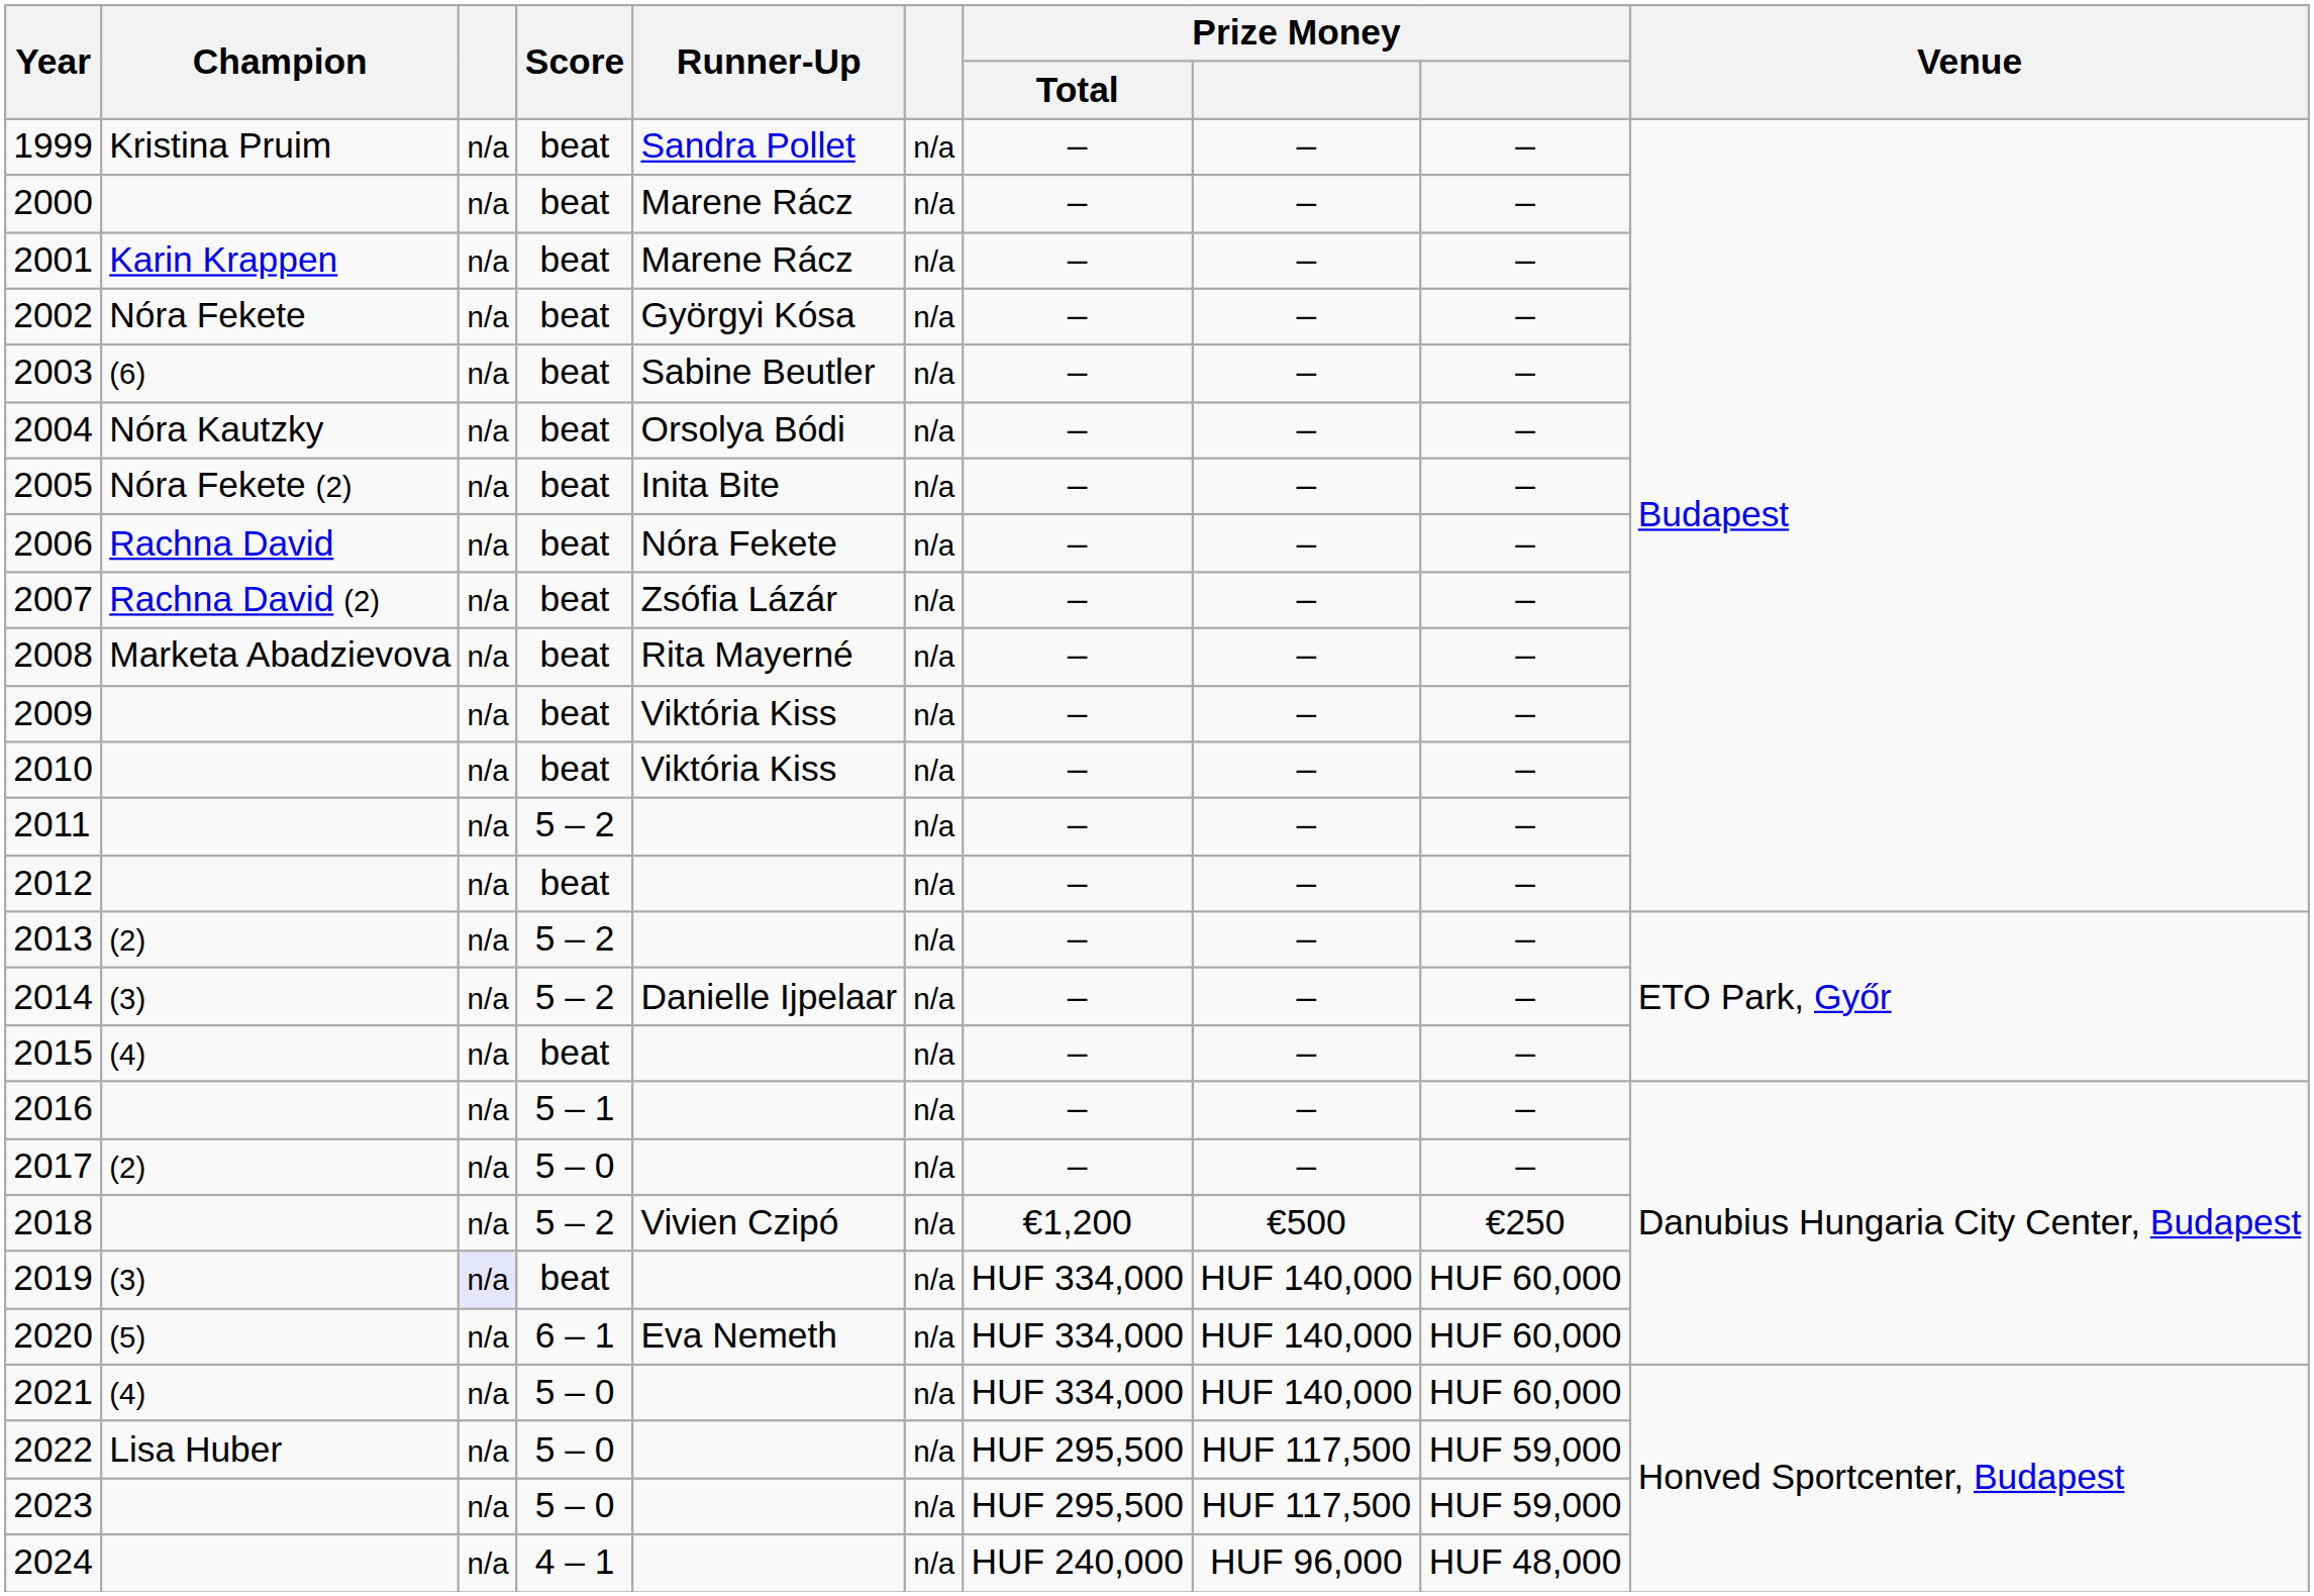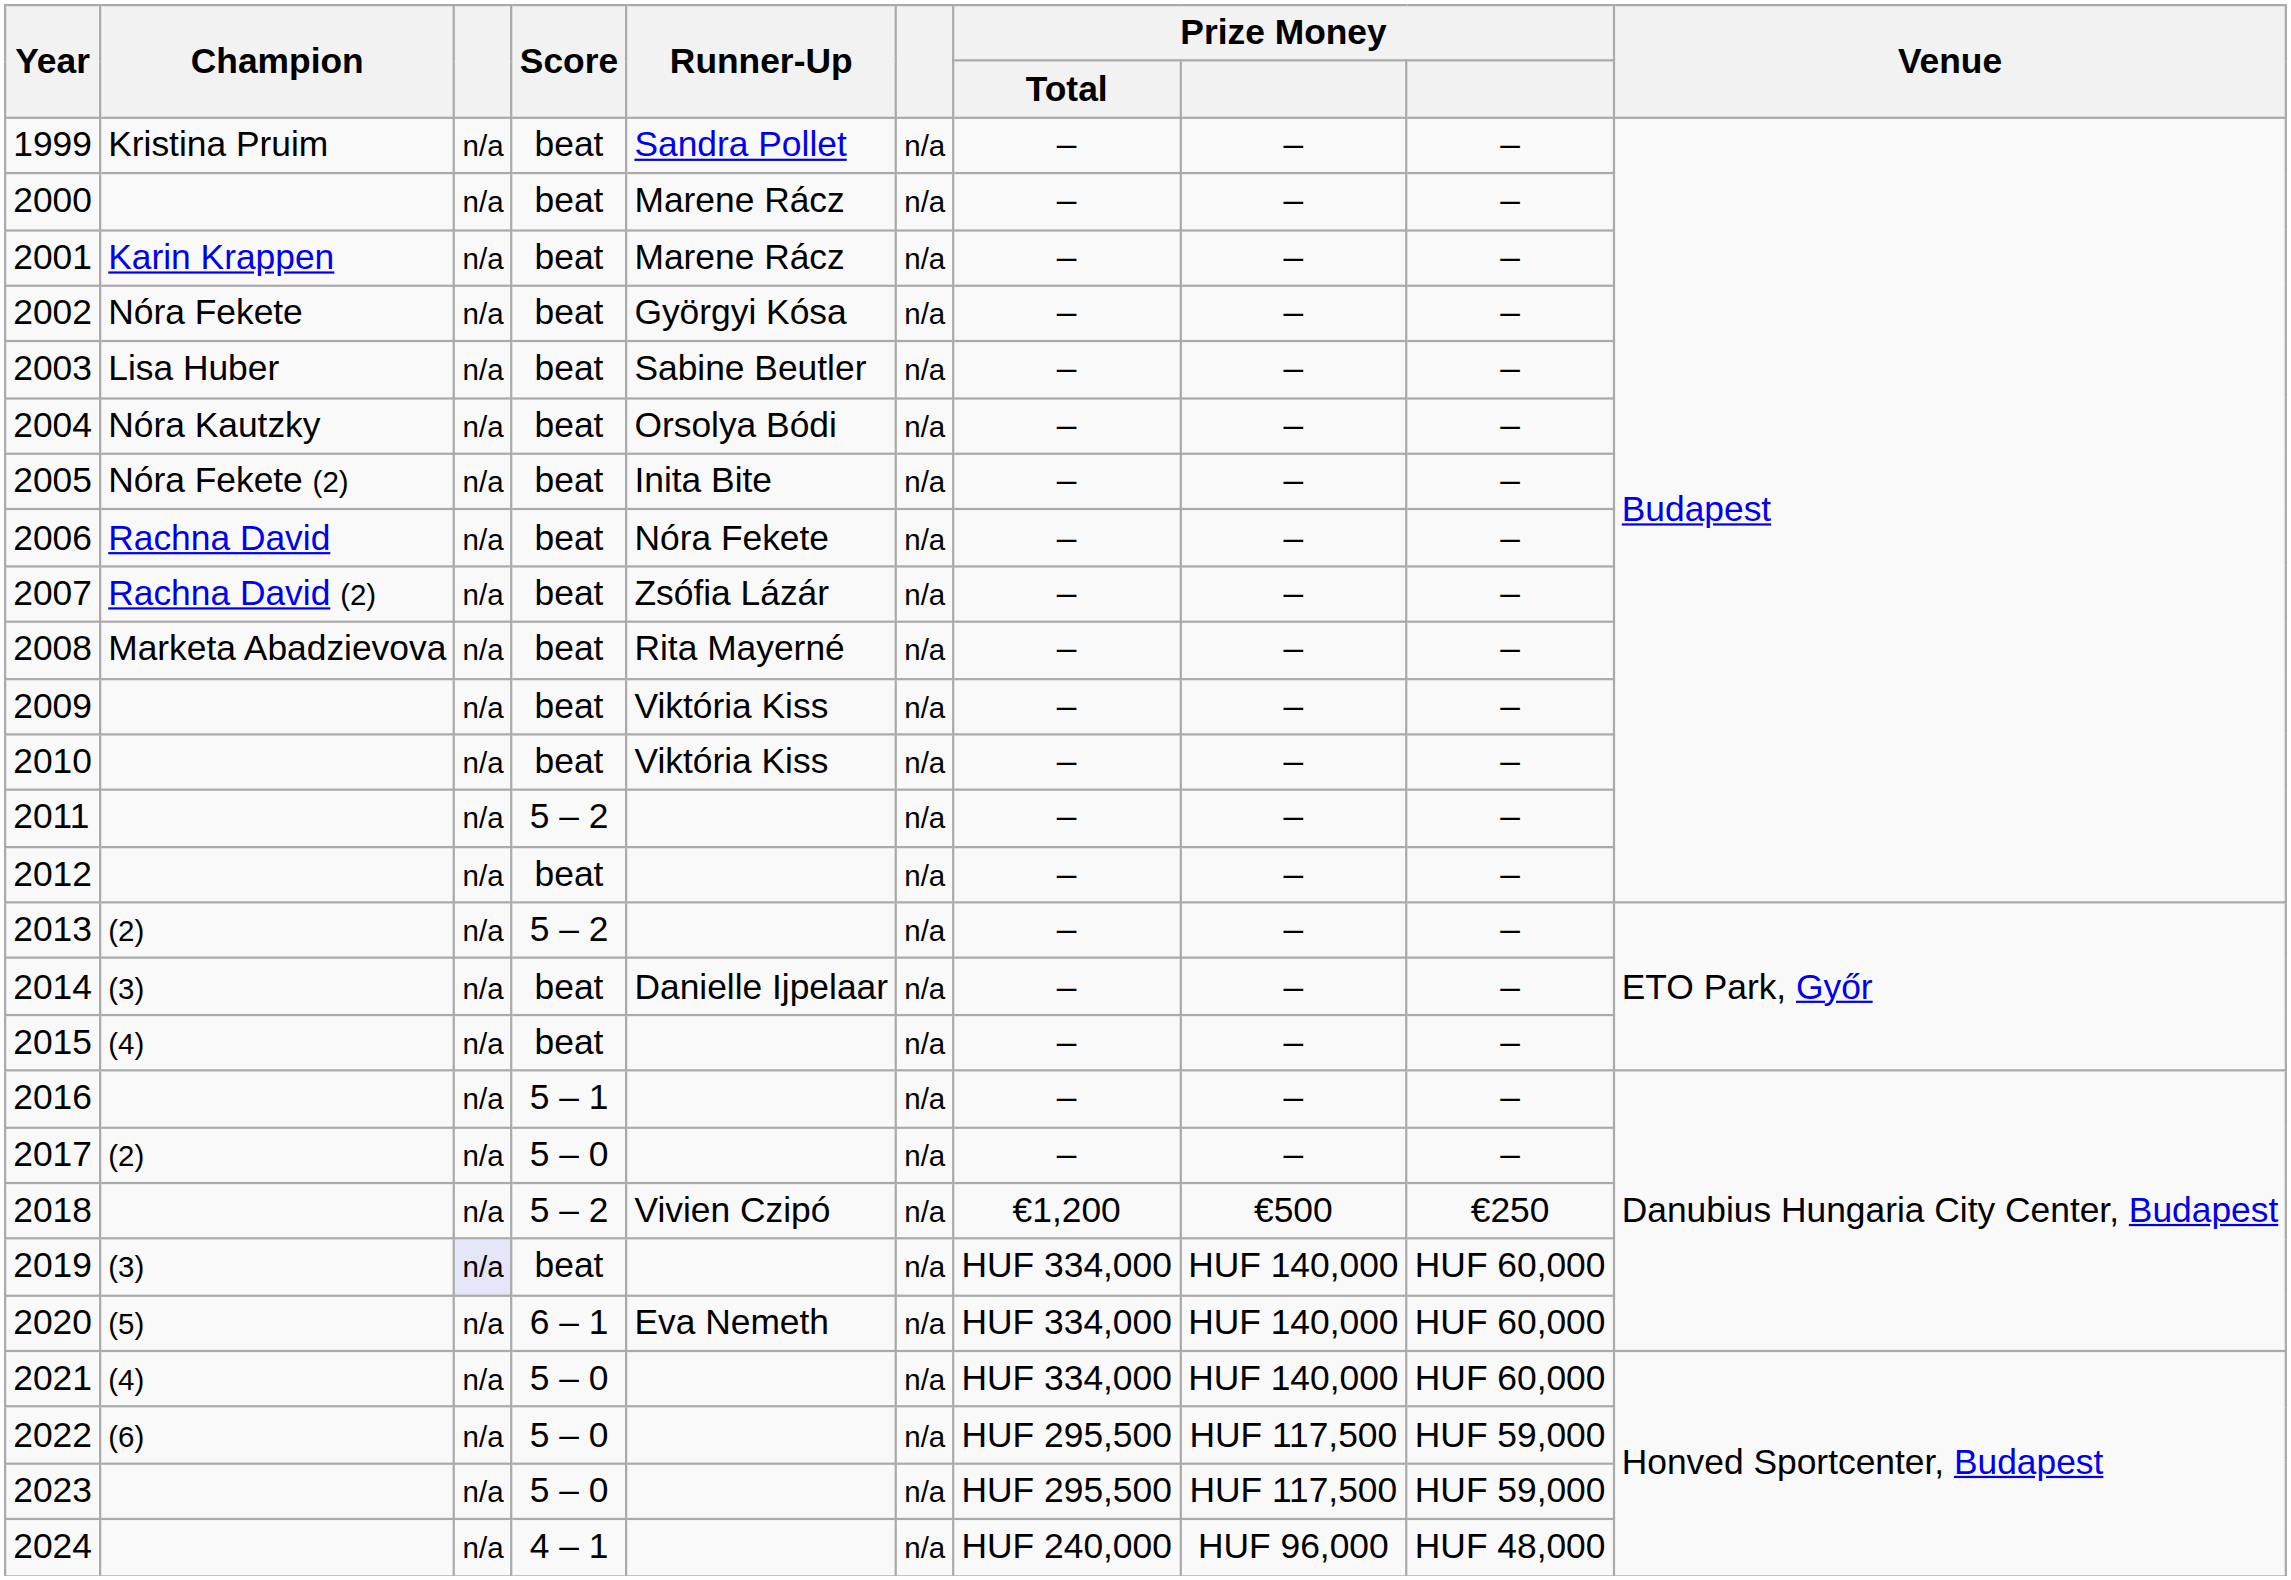 <table class="wikitable sortable">
 <tr>
 <th rowspan=2>Year</th>
 <th rowspan=2>Champion</th>
 <th rowspan=2></th>
 <th rowspan=2>Score</th>
 <th rowspan=2>Runner-Up</th>
 <th rowspan=2></th>
 <th colspan=3>Prize Money</th>
 <th rowspan=2>Venue</th>
 </tr>
 <tr>
 <th>Total</th>
 <th></th>
 <th></th>
 </tr>
 <tr>
 <td>1999</td>
 <td> Kristina Pruim</td>
 <td align=center><small><span>n/a</span></small></td>
 <td align=center>beat</td>
 <td> <a href='#'>Sandra Pollet</a></td>
 <td align=center><small><span>n/a</span></small></td>
 <td align=center>–</td>
 <td align=center>–</td>
 <td align=center>–</td>
 <td rowspan=14><a href='#'>Budapest</a></td>
 </tr>
 <tr>
 <td>2000</td>
 <td></td>
 <td align=center><small><span>n/a</span></small></td>
 <td align=center>beat</td>
 <td> Marene Rácz</td>
 <td align=center><small><span>n/a</span></small></td>
 <td align=center>–</td>
 <td align=center>–</td>
 <td align=center>–</td>
 </tr>
 <tr>
 <td>2001</td>
 <td> <a href='#'>Karin Krappen</a></td>
 <td align=center><small><span>n/a</span></small></td>
 <td align=center>beat</td>
 <td> Marene Rácz</td>
 <td align=center><small><span>n/a</span></small></td>
 <td align=center>–</td>
 <td align=center>–</td>
 <td align=center>–</td>
 </tr>
 <tr>
 <td>2002</td>
 <td> Nóra Fekete</td>
 <td align=center><small><span>n/a</span></small></td>
 <td align=center>beat</td>
 <td> Györgyi Kósa</td>
 <td align=center><small><span>n/a</span></small></td>
 <td align=center>–</td>
 <td align=center>–</td>
 <td align=center>–</td>
 </tr>
 <tr>
 <td>2003</td>
-<td> <small>(6)</small></td>
+<td> Lisa Huber</td>
 <td align=center><small><span>n/a</span></small></td>
 <td align=center>beat</td>
 <td> Sabine Beutler</td>
 <td align=center><small><span>n/a</span></small></td>
 <td align=center>–</td>
 <td align=center>–</td>
 <td align=center>–</td>
 </tr>
 <tr>
 <td>2004</td>
 <td> Nóra Kautzky</td>
 <td align=center><small><span>n/a</span></small></td>
 <td align=center>beat</td>
 <td> Orsolya Bódi</td>
 <td align=center><small><span>n/a</span></small></td>
 <td align=center>–</td>
 <td align=center>–</td>
 <td align=center>–</td>
 </tr>
 <tr>
 <td>2005</td>
 <td> Nóra Fekete <small>(2)</small></td>
 <td align=center><small><span>n/a</span></small></td>
 <td align=center>beat</td>
 <td> Inita Bite</td>
 <td align=center><small><span>n/a</span></small></td>
 <td align=center>–</td>
 <td align=center>–</td>
 <td align=center>–</td>
 </tr>
 <tr>
 <td>2006</td>
 <td> <a href='#'>Rachna David</a></td>
 <td align=center><small><span>n/a</span></small></td>
 <td align=center>beat</td>
 <td> Nóra Fekete</td>
 <td align=center><small><span>n/a</span></small></td>
 <td align=center>–</td>
 <td align=center>–</td>
 <td align=center>–</td>
 </tr>
 <tr>
 <td>2007</td>
 <td> <a href='#'>Rachna David</a> <small>(2)</small></td>
 <td align=center><small><span>n/a</span></small></td>
 <td align=center>beat</td>
 <td> Zsófia Lázár</td>
 <td align=center><small><span>n/a</span></small></td>
 <td align=center>–</td>
 <td align=center>–</td>
 <td align=center>–</td>
 </tr>
 <tr>
 <td>2008</td>
 <td> Marketa Abadzievova</td>
 <td align=center><small><span>n/a</span></small></td>
 <td align=center>beat</td>
 <td> Rita Mayerné</td>
 <td align=center><small><span>n/a</span></small></td>
 <td align=center>–</td>
 <td align=center>–</td>
 <td align=center>–</td>
 </tr>
 <tr>
 <td>2009</td>
 <td></td>
 <td align=center><small><span>n/a</span></small></td>
 <td align=center>beat</td>
 <td> Viktória Kiss</td>
 <td align=center><small><span>n/a</span></small></td>
 <td align=center>–</td>
 <td align=center>–</td>
 <td align=center>–</td>
 </tr>
 <tr>
 <td>2010</td>
 <td></td>
 <td align=center><small><span>n/a</span></small></td>
 <td align=center>beat</td>
 <td> Viktória Kiss</td>
 <td align=center><small><span>n/a</span></small></td>
 <td align=center>–</td>
 <td align=center>–</td>
 <td align=center>–</td>
 </tr>
 <tr>
 <td>2011</td>
 <td></td>
 <td align=center><small><span>n/a</span></small></td>
 <td align=center>5 – 2</td>
 <td></td>
 <td align=center><small><span>n/a</span></small></td>
 <td align=center>–</td>
 <td align=center>–</td>
 <td align=center>–</td>
 </tr>
 <tr>
 <td>2012</td>
 <td></td>
 <td align=center><small><span>n/a</span></small></td>
 <td align=center>beat</td>
 <td></td>
 <td align=center><small><span>n/a</span></small></td>
 <td align=center>–</td>
 <td align=center>–</td>
 <td align=center>–</td>
 </tr>
 <tr>
 <td>2013</td>
 <td> <small>(2)</small></td>
 <td align=center><small><span>n/a</span></small></td>
 <td align=center>5 – 2</td>
 <td></td>
 <td align=center><small><span>n/a</span></small></td>
 <td align=center>–</td>
 <td align=center>–</td>
 <td align=center>–</td>
 <td rowspan=3>ETO Park, <a href='#'>Győr</a></td>
 </tr>
 <tr>
 <td>2014</td>
 <td> <small>(3)</small></td>
 <td align=center><small><span>n/a</span></small></td>
-<td align=center>5 – 2</td>
+<td align=center>beat</td>
 <td> Danielle Ijpelaar</td>
 <td align=center><small><span>n/a</span></small></td>
 <td align=center>–</td>
 <td align=center>–</td>
 <td align=center>–</td>
 </tr>
 <tr>
 <td>2015</td>
 <td> <small>(4)</small></td>
 <td align=center><small><span>n/a</span></small></td>
 <td align=center>beat</td>
 <td></td>
 <td align=center><small><span>n/a</span></small></td>
 <td align=center>–</td>
 <td align=center>–</td>
 <td align=center>–</td>
 </tr>
 <tr>
 <td>2016</td>
 <td></td>
 <td align=center><small><span>n/a</span></small></td>
 <td align=center>5 – 1</td>
 <td></td>
 <td align=center><small><span>n/a</span></small></td>
 <td align=center>–</td>
 <td align=center>–</td>
 <td align=center>–</td>
 <td rowspan=5>Danubius Hungaria City Center, <a href='#'>Budapest</a></td>
 </tr>
 <tr>
 <td>2017</td>
 <td> <small>(2)</small></td>
 <td align=center><small><span>n/a</span></small></td>
 <td align=center>5 – 0</td>
 <td></td>
 <td align=center><small><span>n/a</span></small></td>
 <td align=center>–</td>
 <td align=center>–</td>
 <td align=center>–</td>
 </tr>
 <tr>
 <td>2018</td>
 <td></td>
 <td align=center><small><span>n/a</span></small></td>
 <td align=center>5 – 2</td>
 <td> Vivien Czipó</td>
 <td align=center><small><span>n/a</span></small></td>
 <td align=center>€1,200</td>
 <td align=center>€500</td>
 <td align=center>€250</td>
 </tr>
 <tr>
 <td>2019</td>
 <td> <small>(3)</small></td>
 <td align=center style="background: lavender;"><small><span>n/a</span></small></td>
 <td align=center>beat</td>
 <td></td>
 <td align=center><small><span>n/a</span></small></td>
 <td align=center>HUF 334,000</td>
 <td align=center>HUF 140,000</td>
 <td align=center>HUF 60,000</td>
 </tr>
 <tr>
 <td>2020</td>
 <td> <small>(5)</small></td>
 <td align=center><small><span>n/a</span></small></td>
 <td align=center>6 – 1</td>
 <td> Eva Nemeth</td>
 <td align=center><small><span>n/a</span></small></td>
 <td align=center>HUF 334,000</td>
 <td align=center>HUF 140,000</td>
 <td align=center>HUF 60,000</td>
 </tr>
 <tr>
 <td>2021</td>
 <td> <small>(4)</small></td>
 <td align=center><small><span>n/a</span></small></td>
 <td align=center>5 – 0</td>
 <td></td>
 <td align=center><small><span>n/a</span></small></td>
 <td align=center>HUF 334,000</td>
 <td align=center>HUF 140,000</td>
 <td align=center>HUF 60,000</td>
 <td rowspan=4>Honved Sportcenter, <a href='#'>Budapest</a></td>
 </tr>
 <tr>
 <td>2022</td>
-<td> Lisa Huber</td>
+<td> <small>(6)</small></td>
 <td align=center><small><span>n/a</span></small></td>
 <td align=center>5 – 0</td>
 <td></td>
 <td align=center><small><span>n/a</span></small></td>
 <td align=center>HUF 295,500</td>
 <td align=center>HUF 117,500</td>
 <td align=center>HUF 59,000</td>
 </tr>
 <tr>
 <td>2023</td>
 <td></td>
 <td align=center><small><span>n/a</span></small></td>
 <td align=center>5 – 0</td>
 <td></td>
 <td align=center><small><span>n/a</span></small></td>
 <td align=center>HUF 295,500</td>
 <td align=center>HUF 117,500</td>
 <td align=center>HUF 59,000</td>
 </tr>
 <tr>
 <td>2024</td>
 <td></td>
 <td align=center><small><span>n/a</span></small></td>
 <td align=center>4 – 1</td>
 <td></td>
 <td align=center><small><span>n/a</span></small></td>
 <td align=center>HUF 240,000</td>
 <td align=center>HUF 96,000</td>
 <td align=center>HUF 48,000</td>
 </tr>
 </table>
